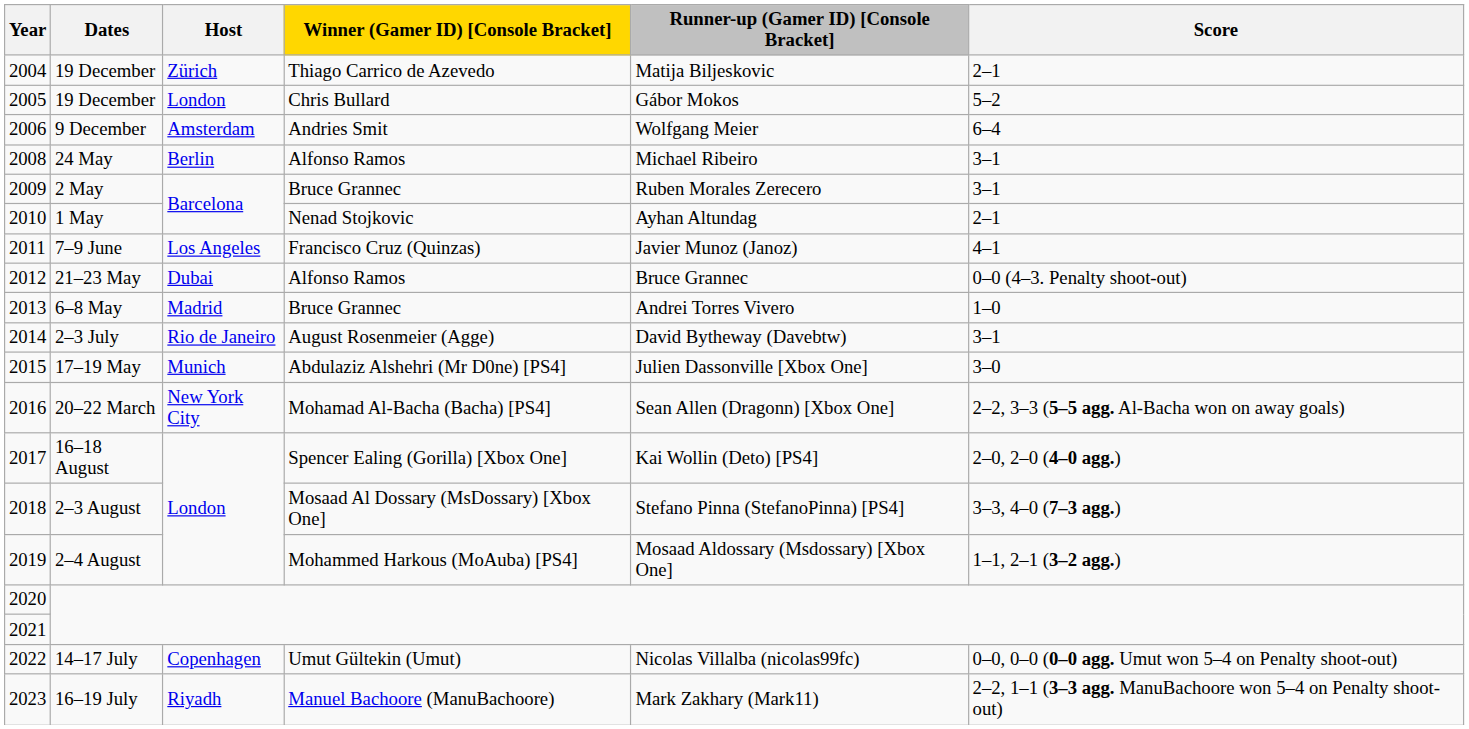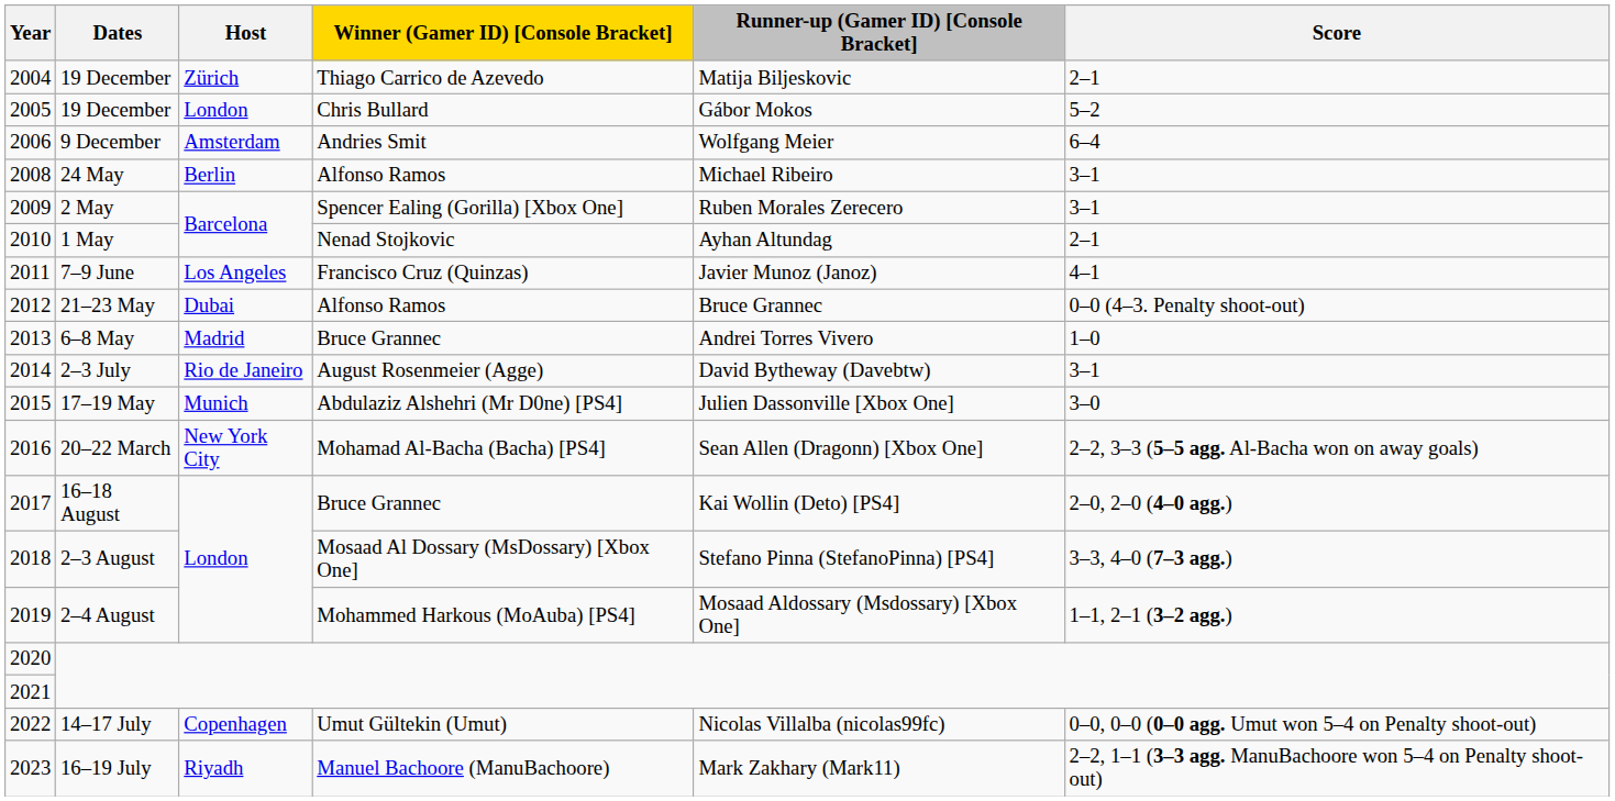 <table class="wikitable">
 <tr>
 <th>Year</th>
 <th>Dates</th>
 <th>Host</th>
 <th style="background:gold;">Winner (Gamer ID) [Console Bracket]</th>
 <th style="background:silver;">Runner-up (Gamer ID) [Console Bracket]</th>
 <th>Score</th>
 </tr>
 <tr>
 <td>2004</td>
 <td>19 December</td>
 <td> <a href='#'>Zürich</a></td>
 <td> Thiago Carrico de Azevedo</td>
 <td> Matija Biljeskovic</td>
 <td>2–1</td>
 </tr>
 <tr>
 <td>2005</td>
 <td>19 December</td>
 <td> <a href='#'>London</a></td>
 <td> Chris Bullard</td>
 <td> Gábor Mokos</td>
 <td>5–2</td>
 </tr>
 <tr>
 <td>2006</td>
 <td>9 December</td>
 <td> <a href='#'>Amsterdam</a></td>
 <td> Andries Smit</td>
 <td> Wolfgang Meier</td>
 <td>6–4</td>
 </tr>
 <tr>
 <td>2008</td>
 <td>24 May</td>
 <td> <a href='#'>Berlin</a></td>
 <td> Alfonso Ramos</td>
 <td> Michael Ribeiro</td>
 <td>3–1</td>
 </tr>
 <tr>
 <td>2009</td>
 <td>2 May</td>
 <td rowspan=2> <a href='#'>Barcelona</a></td>
-<td> Bruce Grannec</td>
+<td> Spencer Ealing (Gorilla) [Xbox One]</td>
 <td> Ruben Morales Zerecero</td>
 <td>3–1</td>
 </tr>
 <tr>
 <td>2010</td>
 <td>1 May</td>
 <td> Nenad Stojkovic</td>
 <td> Ayhan Altundag</td>
 <td>2–1</td>
 </tr>
 <tr>
 <td>2011</td>
 <td>7–9 June</td>
 <td> <a href='#'>Los Angeles</a></td>
 <td> Francisco Cruz (Quinzas)</td>
 <td> Javier Munoz (Janoz)</td>
 <td>4–1</td>
 </tr>
 <tr>
 <td>2012</td>
 <td>21–23 May</td>
 <td> <a href='#'>Dubai</a></td>
 <td> Alfonso Ramos</td>
 <td> Bruce Grannec</td>
 <td>0–0 (4–3. Penalty shoot-out)</td>
 </tr>
 <tr>
 <td>2013</td>
 <td>6–8 May</td>
 <td> <a href='#'>Madrid</a></td>
 <td> Bruce Grannec</td>
 <td> Andrei Torres Vivero</td>
 <td>1–0</td>
 </tr>
 <tr>
 <td>2014</td>
 <td>2–3 July</td>
 <td> <a href='#'>Rio de Janeiro</a></td>
 <td> August Rosenmeier (Agge)</td>
 <td> David Bytheway (Davebtw)</td>
 <td>3–1</td>
 </tr>
 <tr>
 <td>2015</td>
 <td>17–19 May</td>
 <td> <a href='#'>Munich</a></td>
 <td> Abdulaziz Alshehri (Mr D0ne) [PS4]</td>
 <td> Julien Dassonville [Xbox One]</td>
 <td>3–0</td>
 </tr>
 <tr>
 <td>2016</td>
 <td>20–22 March</td>
 <td> <a href='#'>New York City</a></td>
 <td> Mohamad Al-Bacha (Bacha) [PS4]</td>
 <td> Sean Allen (Dragonn) [Xbox One]</td>
 <td>2–2, 3–3 (<strong>5–5 agg.</strong> Al-Bacha won on away goals)</td>
 </tr>
 <tr>
 <td>2017</td>
 <td>16–18 August</td>
 <td rowspan="3"> <a href='#'>London</a></td>
-<td> Spencer Ealing (Gorilla) [Xbox One]</td>
+<td> Bruce Grannec</td>
 <td> Kai Wollin (Deto) [PS4]</td>
 <td>2–0, 2–0 (<strong>4–0 agg.</strong>)</td>
 </tr>
 <tr>
 <td>2018</td>
 <td>2–3 August</td>
 <td> Mosaad Al Dossary (MsDossary) [Xbox One]</td>
 <td> Stefano Pinna (StefanoPinna) [PS4]</td>
 <td>3–3, 4–0 (<strong>7–3 agg.</strong>)</td>
 </tr>
 <tr>
 <td>2019</td>
 <td>2–4 August</td>
 <td> Mohammed Harkous (MoAuba) [PS4]</td>
 <td> Mosaad Aldossary (Msdossary) [Xbox One]</td>
 <td>1–1, 2–1 (<strong>3–2 agg.</strong>)</td>
 </tr>
 <tr>
 <td>2020</td>
 <td colspan=5 rowspan=2></td>
 </tr>
 <tr>
 <td>2021</td>
 </tr>
 <tr>
 <td>2022</td>
 <td>14–17 July</td>
 <td> <a href='#'>Copenhagen</a></td>
 <td> Umut Gültekin (Umut)</td>
 <td> Nicolas Villalba (nicolas99fc)</td>
 <td>0–0, 0–0 (<strong>0–0 agg.</strong> Umut won 5–4 on Penalty shoot-out)</td>
 </tr>
 <tr>
 <td>2023</td>
 <td>16–19 July</td>
 <td> <a href='#'>Riyadh</a></td>
 <td> <a href='#'>Manuel Bachoore</a> (ManuBachoore)</td>
 <td> Mark Zakhary (Mark11)</td>
 <td>2–2, 1–1 (<strong>3–3 agg.</strong> ManuBachoore won 5–4 on Penalty shoot-out)</td>
 </tr>
 </table>
